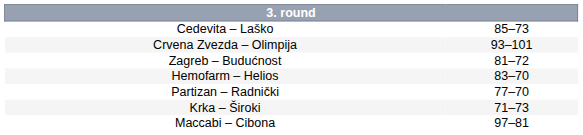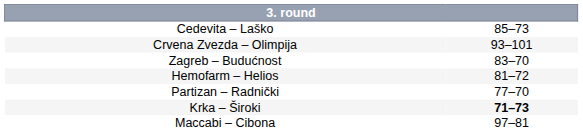 <table border=0 cellspacing=0 cellpadding=1em style="font-size: 85%; border-collapse: collapse;" width=100%>
 <tr>
 <td colspan=5 bgcolor=#98A1B2 style="border:1px solid #7A8392; text-align:center; color:#FFFFFF;"><strong>3. round</strong></td>
 </tr>
 <tr style="text-align:center; background:#FFFFFF">
 <td>Cedevita – Laško</td>
 <td>85–73</td>
 </tr>
 <tr align=center bgcolor=#f5f5f5>
 <td>Crvena Zvezda – Olimpija</td>
 <td>93–101</td>
 </tr>
 <tr style="text-align:center; background:#FFFFFF">
 <td>Zagreb – Budućnost</td>
-<td>81–72</td>
+<td>83–70</td>
 </tr>
 <tr align=center bgcolor=#f5f5f5>
 <td>Hemofarm – Helios</td>
-<td>83–70</td>
+<td>81–72</td>
 </tr>
 <tr style="text-align:center; background:#FFFFFF">
 <td>Partizan – Radnički</td>
 <td>77–70</td>
 </tr>
 <tr align=center bgcolor=#f5f5f5>
 <td>Krka – Široki</td>
-<td>71–73</td>
+<td><strong>71–73</strong></td>
 </tr>
 <tr style="text-align:center; background:#FFFFFF">
 <td>Maccabi – Cibona</td>
 <td>97–81</td>
 </tr>
 </table>
